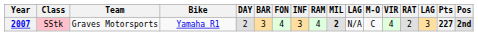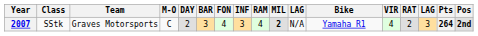 <table class="wikitable" style="font-size: 85%; text-align: center">
 <tr valign="top">
 <th valign="middle" style="width: 40px;">Year</th>
 <th valign="middle" style="width: 40px;">Class</th>
 <th valign="middle" style="width: 120px;">Team</th>
-<th valign="middle" style="width: 100px;">Bike</th>
+<th>M-O<br></th>
 <th>DAY<br></th>
 <th>BAR<br></th>
 <th>FON<br></th>
 <th>INF<br></th>
 <th>RAM<br></th>
 <th>MIL<br></th>
 <th>LAG<br></th>
-<th>M-O<br></th>
+<th valign="middle" style="width: 100px;">Bike</th>
 <th>VIR<br></th>
 <th>RAT<br></th>
 <th>LAG<br></th>
 <th valign="middle">Pts</th>
 <th valign="middle">Pos</th>
 </tr>
 <tr>
 <th><a href='#'>2007</a></th>
-<td style="background: pink;">SStk</td>
+<td>SStk</td>
 <td>Graves Motorsports</td>
-<td><a href='#'>Yamaha R1</a></td>
+<td>C</td>
 <td style="background:#dfdfdf;">2</td>
 <td style="background:#ffdf9f;">3</td>
 <td style="background:#dfffdf;">4</td>
 <td style="background:#ffdf9f;">3</td>
 <td style="background:#dfffdf;">4</td>
 <td style="background:#dfdfdf;"><strong>2</strong></td>
 <td>N/A</td>
-<td>C</td>
+<td><a href='#'>Yamaha R1</a></td>
 <td style="background:#dfffdf;">4</td>
 <td style="background:#dfdfdf;">2</td>
 <td style="background:#ffdf9f;">3</td>
-<th>227</th>
+<th>264</th>
 <td style="background:#dfdfdf;"><strong>2nd</strong></td>
 </tr>
 </table>
